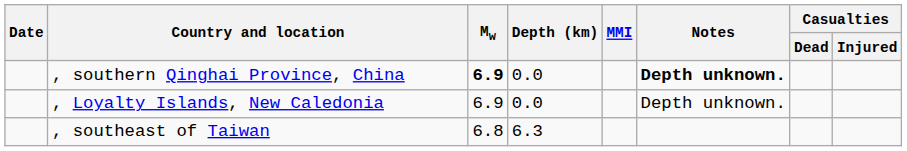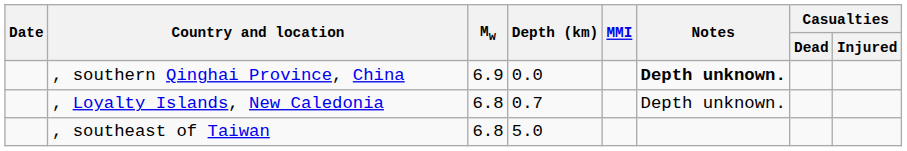 <table class="wikitable sortable sort-under" style="border:1px black; margin-left:1em;">
 <tr>
 <th rowspan="2"><small>Date</small></th>
 <th rowspan="2" style="width: 310px"><small>Country and location</small></th>
 <th rowspan="2"><small>M<sub>w</sub></small></th>
 <th rowspan="2"><small>Depth (km)</small></th>
 <th rowspan="2"><small><a href='#'>MMI</a></small></th>
 <th rowspan="2" class="unsortable"><small>Notes</small></th>
 <th colspan="2"><small>Casualties</small></th>
 </tr>
 <tr>
 <th><small>Dead</small></th>
 <th><small>Injured</small></th>
 </tr>
 <tr>
 <td></td>
 <td>, southern <a href='#'>Qinghai Province</a>, <a href='#'>China</a></td>
-<td><strong>6.9</strong></td>
+<td>6.9</td>
 <td>0.0</td>
 <td></td>
 <td><strong>Depth unknown.</strong></td>
 <td></td>
 <td></td>
 </tr>
 <tr>
 <td></td>
 <td>, <a href='#'>Loyalty Islands</a>, <a href='#'>New Caledonia</a></td>
-<td>6.9</td>
-<td>0.0</td>
+<td>6.8</td>
+<td>0.7</td>
 <td></td>
 <td>Depth unknown.</td>
 <td></td>
 <td></td>
 </tr>
 <tr>
 <td></td>
 <td>, southeast of <a href='#'>Taiwan</a></td>
 <td>6.8</td>
-<td>6.3</td>
+<td>5.0</td>
 <td></td>
 <td></td>
 <td></td>
 <td></td>
 </tr>
 </table>
